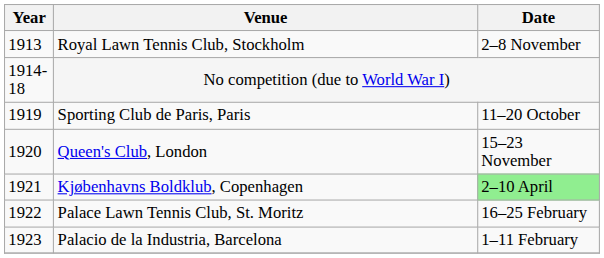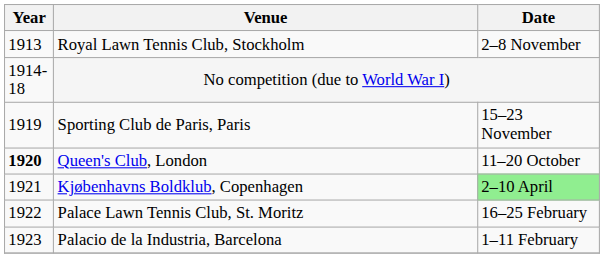 <table class="wikitable">
 <tr>
 <th width="40">Year</th>
 <th width="400">Venue</th>
 <th width="110">Date</th>
 </tr>
 <tr>
 <td>1913</td>
 <td> Royal Lawn Tennis Club, Stockholm</td>
 <td>2–8 November</td>
 </tr>
 <tr>
 <td>1914-18</td>
 <td colspan=2 align="center" bgcolor="#F5F5F5">No competition (due to <a href='#'>World War I</a>)</td>
 </tr>
 <tr>
 <td>1919</td>
 <td> Sporting Club de Paris, Paris</td>
-<td>11–20 October</td>
+<td>15–23 November</td>
 </tr>
 <tr>
-<td>1920</td>
+<td><strong>1920</strong></td>
 <td> <a href='#'>Queen's Club</a>, London</td>
-<td>15–23 November</td>
+<td>11–20 October</td>
 </tr>
 <tr>
 <td>1921</td>
 <td> <a href='#'>Kjøbenhavns Boldklub</a>, Copenhagen</td>
 <td style="background: lightgreen;">2–10 April</td>
 </tr>
 <tr>
 <td>1922</td>
 <td> Palace Lawn Tennis Club, St. Moritz</td>
 <td>16–25 February</td>
 </tr>
 <tr>
 <td>1923</td>
 <td> Palacio de la Industria, Barcelona</td>
 <td>1–11 February</td>
 </tr>
 <tr>
 </tr>
 </table>
